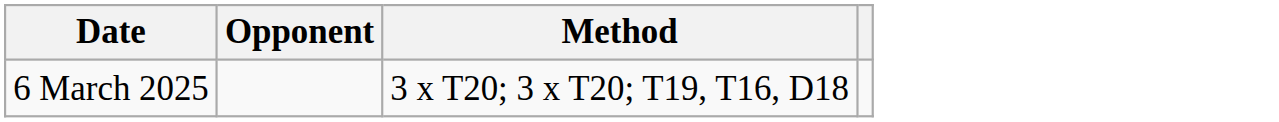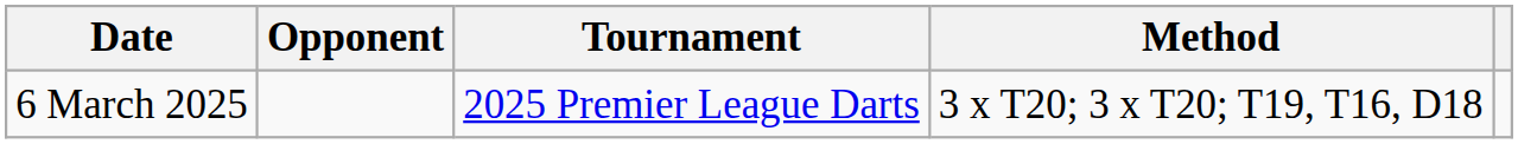 <table class="wikitable">
 <tr>
 <th>Date</th>
 <th>Opponent</th>
+<th>Tournament</th>
 <th>Method</th>
 <th></th>
 </tr>
 <tr>
 <td>6 March 2025</td>
 <td></td>
+<td><a href='#'>2025 Premier League Darts</a></td>
 <td>3 x T20; 3 x T20; T19, T16, D18</td>
 <td></td>
 </tr>
 </table>
